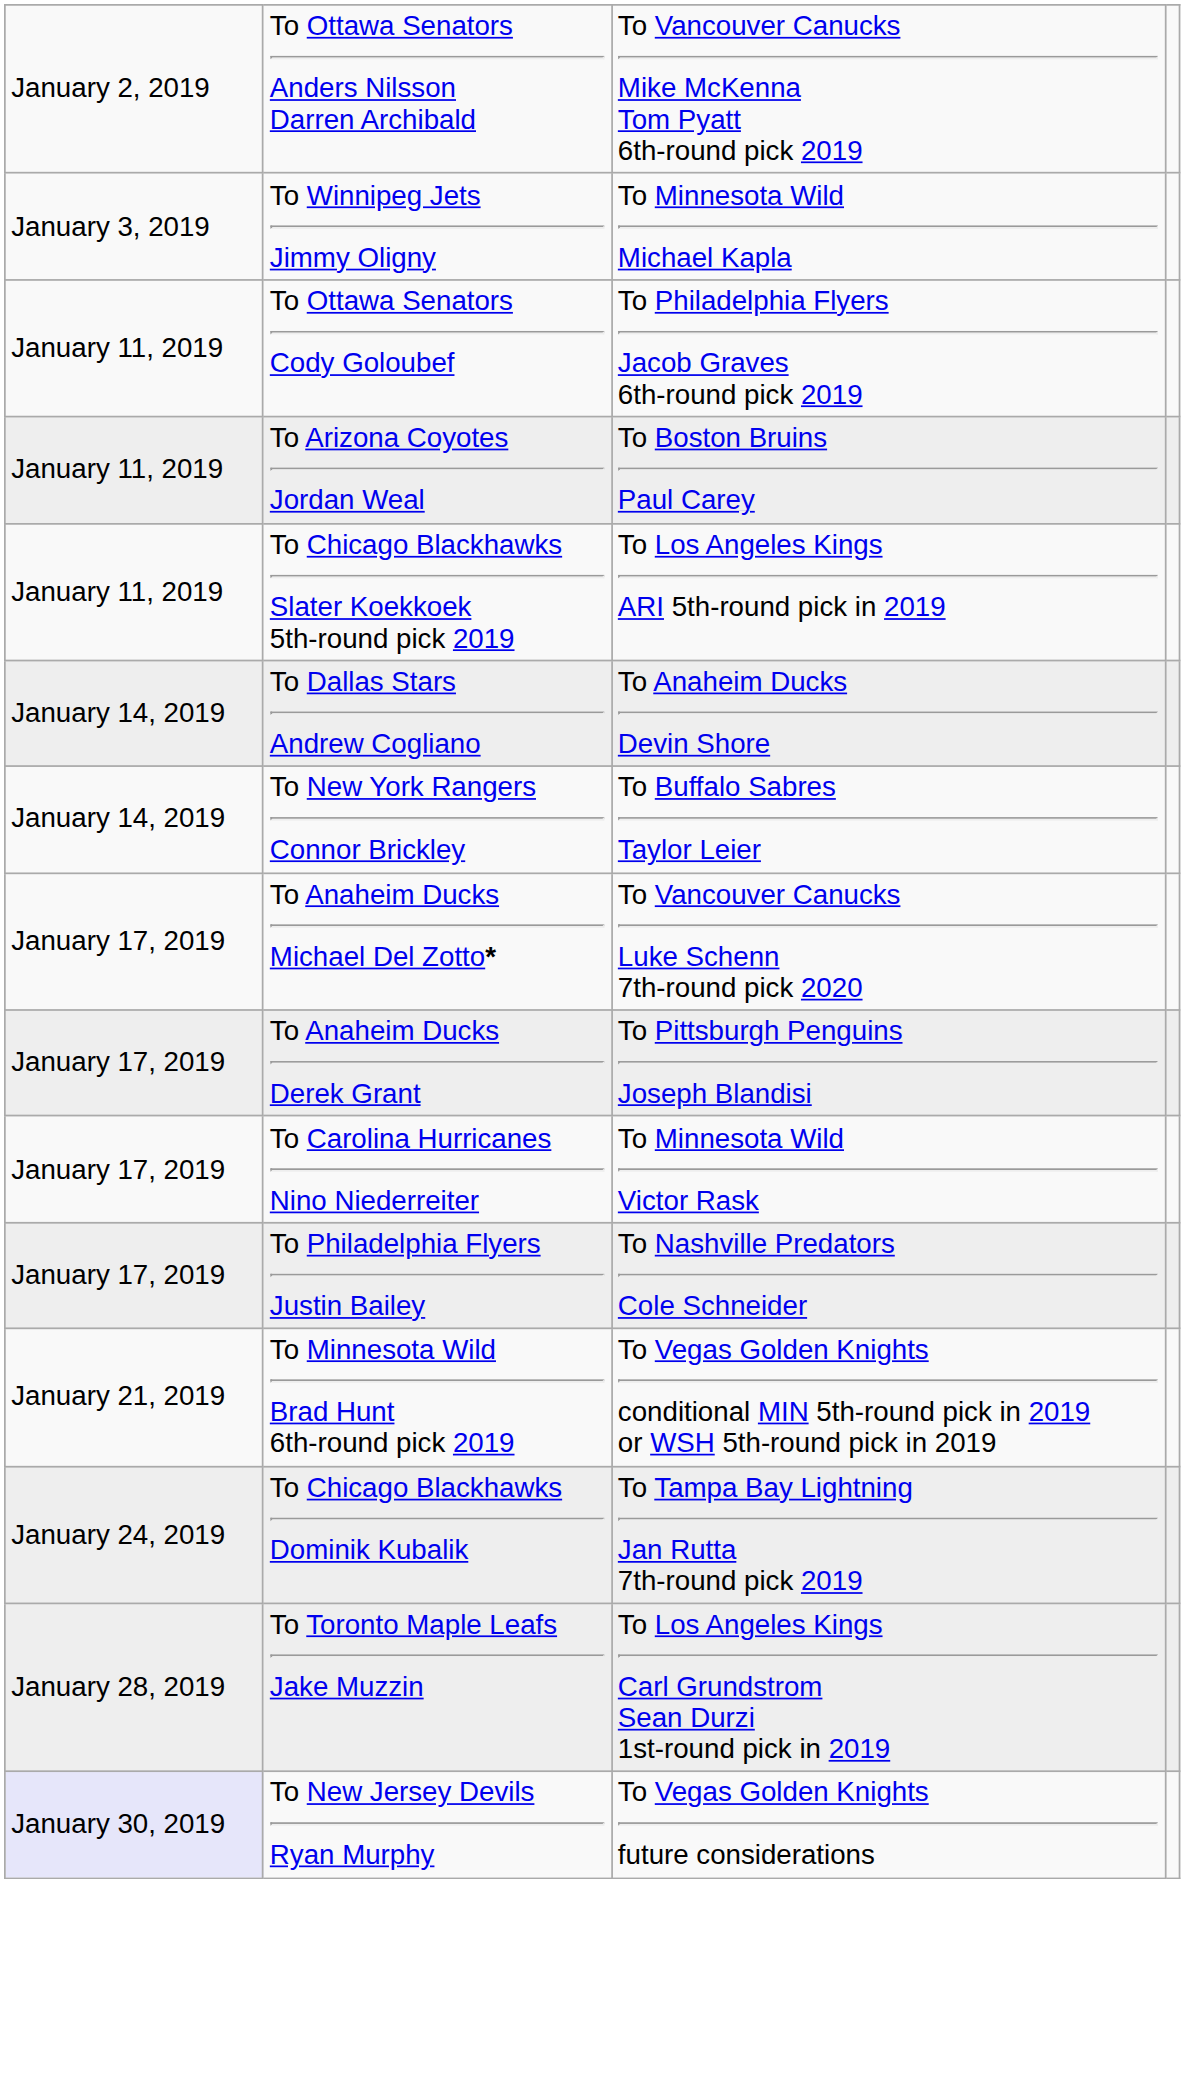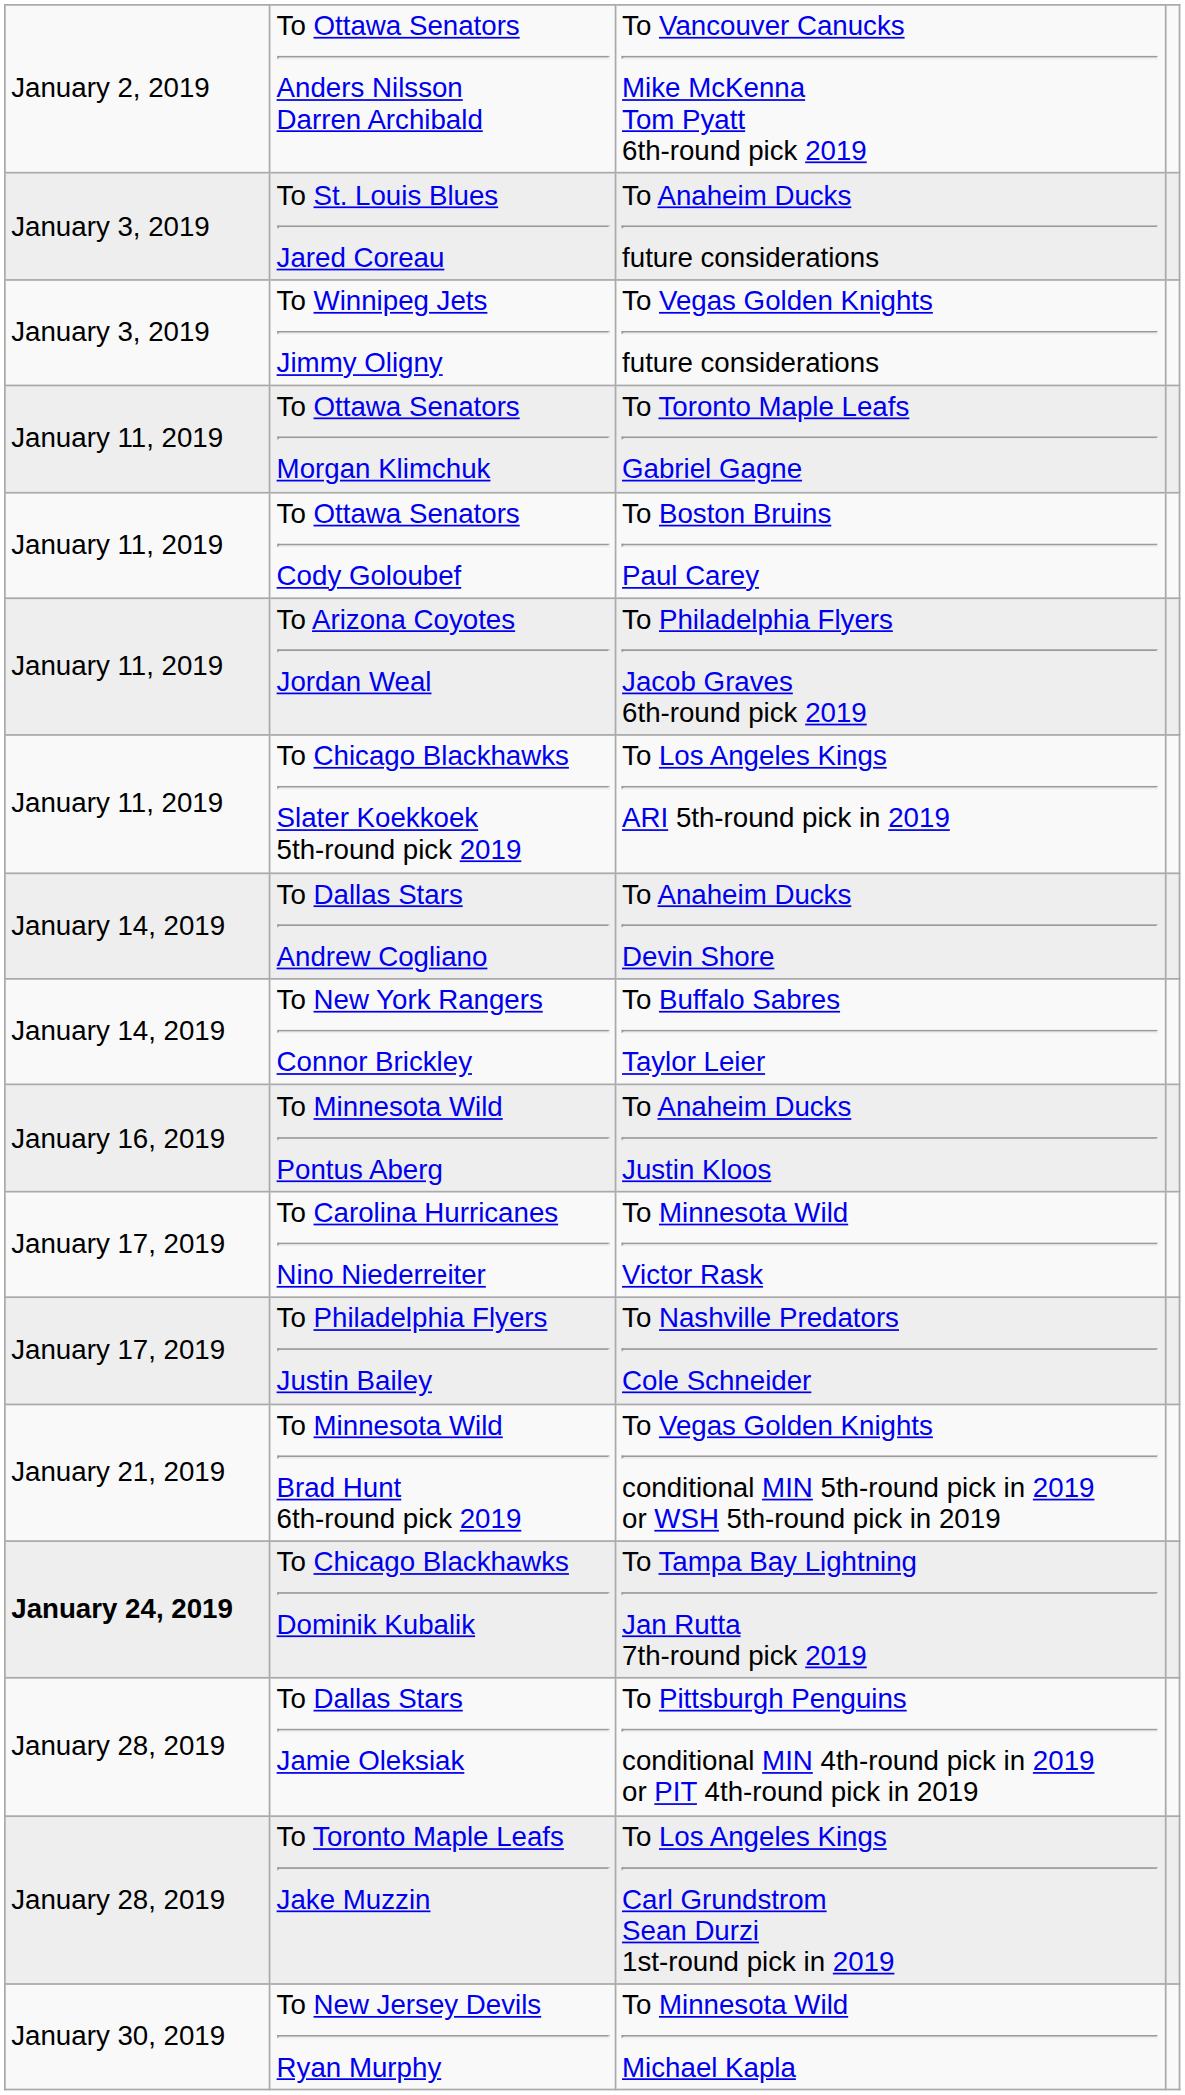 <table class="wikitable" style="border:1px solid #999999; width:680px;">
 <tr>
 <td>January 2, 2019</td>
 <td valign="top">To <a href='#'>Ottawa Senators</a><hr><a href='#'>Anders Nilsson</a><br><a href='#'>Darren Archibald</a></td>
 <td valign="top">To <a href='#'>Vancouver Canucks</a><hr><a href='#'>Mike McKenna</a><br><a href='#'>Tom Pyatt</a><br>6th-round pick <a href='#'>2019</a></td>
 <td></td>
 </tr>
+<tr bgcolor="eeeeee">
+<td>January 3, 2019</td>
+<td valign="top">To <a href='#'>St. Louis Blues</a><hr><a href='#'>Jared Coreau</a></td>
+<td valign="top">To <a href='#'>Anaheim Ducks</a><hr><span>future considerations</span></td>
+<td></td>
+</tr>
 <tr>
 <td>January 3, 2019</td>
 <td valign="top">To <a href='#'>Winnipeg Jets</a><hr><a href='#'>Jimmy Oligny</a></td>
-<td valign="top">To <a href='#'>Minnesota Wild</a><hr><a href='#'>Michael Kapla</a></td>
+<td valign="top">To <a href='#'>Vegas Golden Knights</a><hr><span>future considerations</span></td>
+<td></td>
+</tr>
+<tr bgcolor="eeeeee">
+<td>January 11, 2019</td>
+<td valign="top">To <a href='#'>Ottawa Senators</a><hr><a href='#'>Morgan Klimchuk</a></td>
+<td valign="top">To <a href='#'>Toronto Maple Leafs</a><hr><a href='#'>Gabriel Gagne</a></td>
 <td></td>
 </tr>
 <tr>
 <td>January 11, 2019</td>
 <td valign="top">To <a href='#'>Ottawa Senators</a><hr><a href='#'>Cody Goloubef</a></td>
-<td valign="top">To <a href='#'>Philadelphia Flyers</a><hr><a href='#'>Jacob Graves</a><br>6th-round pick <a href='#'>2019</a></td>
+<td valign="top">To <a href='#'>Boston Bruins</a><hr><a href='#'>Paul Carey</a></td>
 <td></td>
 </tr>
 <tr bgcolor="eeeeee">
 <td>January 11, 2019</td>
 <td valign="top">To <a href='#'>Arizona Coyotes</a><hr><a href='#'>Jordan Weal</a></td>
-<td valign="top">To <a href='#'>Boston Bruins</a><hr><a href='#'>Paul Carey</a></td>
+<td valign="top">To <a href='#'>Philadelphia Flyers</a><hr><a href='#'>Jacob Graves</a><br>6th-round pick <a href='#'>2019</a></td>
 <td></td>
 </tr>
 <tr>
 <td>January 11, 2019</td>
 <td valign="top">To <a href='#'>Chicago Blackhawks</a><hr><a href='#'>Slater Koekkoek</a><br>5th-round pick <a href='#'>2019</a></td>
 <td valign="top">To <a href='#'>Los Angeles Kings</a><hr><a href='#'>ARI</a> 5th-round pick in <a href='#'>2019</a></td>
 <td></td>
 </tr>
 <tr bgcolor="eeeeee">
 <td>January 14, 2019</td>
 <td valign="top">To <a href='#'>Dallas Stars</a><hr><a href='#'>Andrew Cogliano</a></td>
 <td valign="top">To <a href='#'>Anaheim Ducks</a><hr><a href='#'>Devin Shore</a></td>
 <td></td>
 </tr>
 <tr>
 <td>January 14, 2019</td>
 <td valign="top">To <a href='#'>New York Rangers</a><hr><a href='#'>Connor Brickley</a></td>
 <td valign="top">To <a href='#'>Buffalo Sabres</a><hr><a href='#'>Taylor Leier</a></td>
 <td></td>
 </tr>
-<tr>
-<td>January 17, 2019</td>
-<td valign="top">To <a href='#'>Anaheim Ducks</a><hr><a href='#'>Michael Del Zotto</a><span><strong>*</strong></span></td>
-<td valign="top">To <a href='#'>Vancouver Canucks</a><hr><a href='#'>Luke Schenn</a><br>7th-round pick <a href='#'>2020</a></td>
-<td></td>
-</tr>
 <tr bgcolor="eeeeee">
-<td>January 17, 2019</td>
-<td valign="top">To <a href='#'>Anaheim Ducks</a><hr><a href='#'>Derek Grant</a></td>
-<td valign="top">To <a href='#'>Pittsburgh Penguins</a><hr><a href='#'>Joseph Blandisi</a></td>
+<td>January 16, 2019</td>
+<td valign="top">To <a href='#'>Minnesota Wild</a><hr><a href='#'>Pontus Aberg</a></td>
+<td valign="top">To <a href='#'>Anaheim Ducks</a><hr><a href='#'>Justin Kloos</a></td>
 <td></td>
 </tr>
 <tr>
 <td>January 17, 2019</td>
 <td valign="top">To <a href='#'>Carolina Hurricanes</a><hr><a href='#'>Nino Niederreiter</a></td>
 <td valign="top">To <a href='#'>Minnesota Wild</a><hr><a href='#'>Victor Rask</a></td>
 <td></td>
 </tr>
 <tr bgcolor="eeeeee">
 <td>January 17, 2019</td>
 <td valign="top">To <a href='#'>Philadelphia Flyers</a><hr><a href='#'>Justin Bailey</a></td>
 <td valign="top">To <a href='#'>Nashville Predators</a><hr><a href='#'>Cole Schneider</a></td>
 <td></td>
 </tr>
 <tr>
 <td>January 21, 2019</td>
 <td valign="top">To <a href='#'>Minnesota Wild</a><hr><a href='#'>Brad Hunt</a><br>6th-round pick <a href='#'>2019</a></td>
 <td valign="top">To <a href='#'>Vegas Golden Knights</a><hr><span>conditional</span> <a href='#'>MIN</a> 5th-round pick in <a href='#'>2019</a><br>or <a href='#'>WSH</a> 5th-round pick in 2019</td>
 <td></td>
 </tr>
 <tr bgcolor="eeeeee">
-<td>January 24, 2019</td>
+<td><strong>January 24, 2019</strong></td>
 <td valign="top">To <a href='#'>Chicago Blackhawks</a><hr><a href='#'>Dominik Kubalik</a></td>
 <td valign="top">To <a href='#'>Tampa Bay Lightning</a><hr><a href='#'>Jan Rutta</a><br>7th-round pick <a href='#'>2019</a></td>
+<td></td>
+</tr>
+<tr>
+<td>January 28, 2019</td>
+<td valign="top">To <a href='#'>Dallas Stars</a><hr><a href='#'>Jamie Oleksiak</a></td>
+<td valign="top">To <a href='#'>Pittsburgh Penguins</a><hr><span>conditional</span> <a href='#'>MIN</a> 4th-round pick in <a href='#'>2019</a><br>or <a href='#'>PIT</a> 4th-round pick in 2019</td>
 <td></td>
 </tr>
 <tr bgcolor="eeeeee">
 <td>January 28, 2019</td>
 <td valign="top">To <a href='#'>Toronto Maple Leafs</a><hr><a href='#'>Jake Muzzin</a></td>
 <td valign="top">To <a href='#'>Los Angeles Kings</a><hr><a href='#'>Carl Grundstrom</a><br><a href='#'>Sean Durzi</a><br>1st-round pick in <a href='#'>2019</a></td>
 <td></td>
 </tr>
 <tr>
-<td style="background: lavender;">January 30, 2019</td>
+<td>January 30, 2019</td>
 <td valign="top">To <a href='#'>New Jersey Devils</a><hr><a href='#'>Ryan Murphy</a></td>
-<td valign="top">To <a href='#'>Vegas Golden Knights</a><hr><span>future considerations</span></td>
+<td valign="top">To <a href='#'>Minnesota Wild</a><hr><a href='#'>Michael Kapla</a></td>
 <td></td>
 </tr>
 </table>
